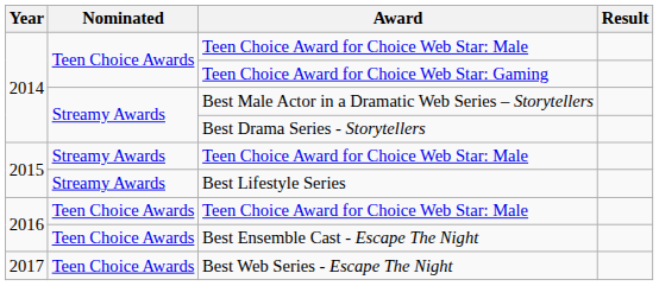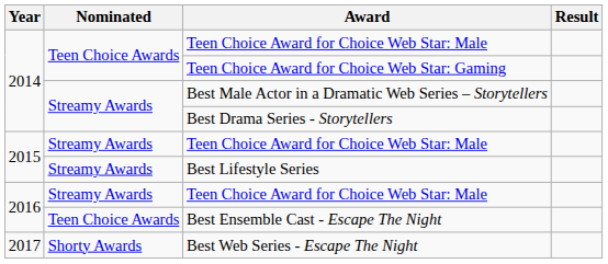 <table class="wikitable sortable">
 <tr>
 <th>Year</th>
 <th>Nominated</th>
 <th>Award</th>
 <th>Result</th>
 </tr>
 <tr>
 <td rowspan=4>2014</td>
 <td rowspan=2><a href='#'>Teen Choice Awards</a></td>
 <td><a href='#'>Teen Choice Award for Choice Web Star: Male</a></td>
 <td></td>
 </tr>
 <tr>
 <td><a href='#'>Teen Choice Award for Choice Web Star: Gaming</a></td>
 <td></td>
 </tr>
 <tr>
 <td rowspan=2><a href='#'>Streamy Awards</a></td>
 <td>Best Male Actor in a Dramatic Web Series – <em>Storytellers</em></td>
 <td></td>
 </tr>
 <tr>
 <td>Best Drama Series - <em>Storytellers</em></td>
 <td></td>
 </tr>
 <tr>
 <td rowspan=2>2015</td>
 <td><a href='#'>Streamy Awards</a></td>
 <td><a href='#'>Teen Choice Award for Choice Web Star: Male</a></td>
 <td></td>
 </tr>
 <tr>
 <td><a href='#'>Streamy Awards</a></td>
 <td>Best Lifestyle Series</td>
 <td></td>
 </tr>
 <tr>
 <td rowspan=2>2016</td>
-<td><a href='#'>Teen Choice Awards</a></td>
+<td><a href='#'>Streamy Awards</a></td>
 <td><a href='#'>Teen Choice Award for Choice Web Star: Male</a></td>
 <td></td>
 </tr>
 <tr>
 <td><a href='#'>Teen Choice Awards</a></td>
 <td>Best Ensemble Cast - <em>Escape The Night</em></td>
 <td></td>
 </tr>
 <tr>
 <td rowspan=1>2017</td>
-<td><a href='#'>Teen Choice Awards</a></td>
+<td><a href='#'>Shorty Awards</a></td>
 <td>Best Web Series - <em>Escape The Night</em></td>
 <td></td>
 </tr>
 </table>
